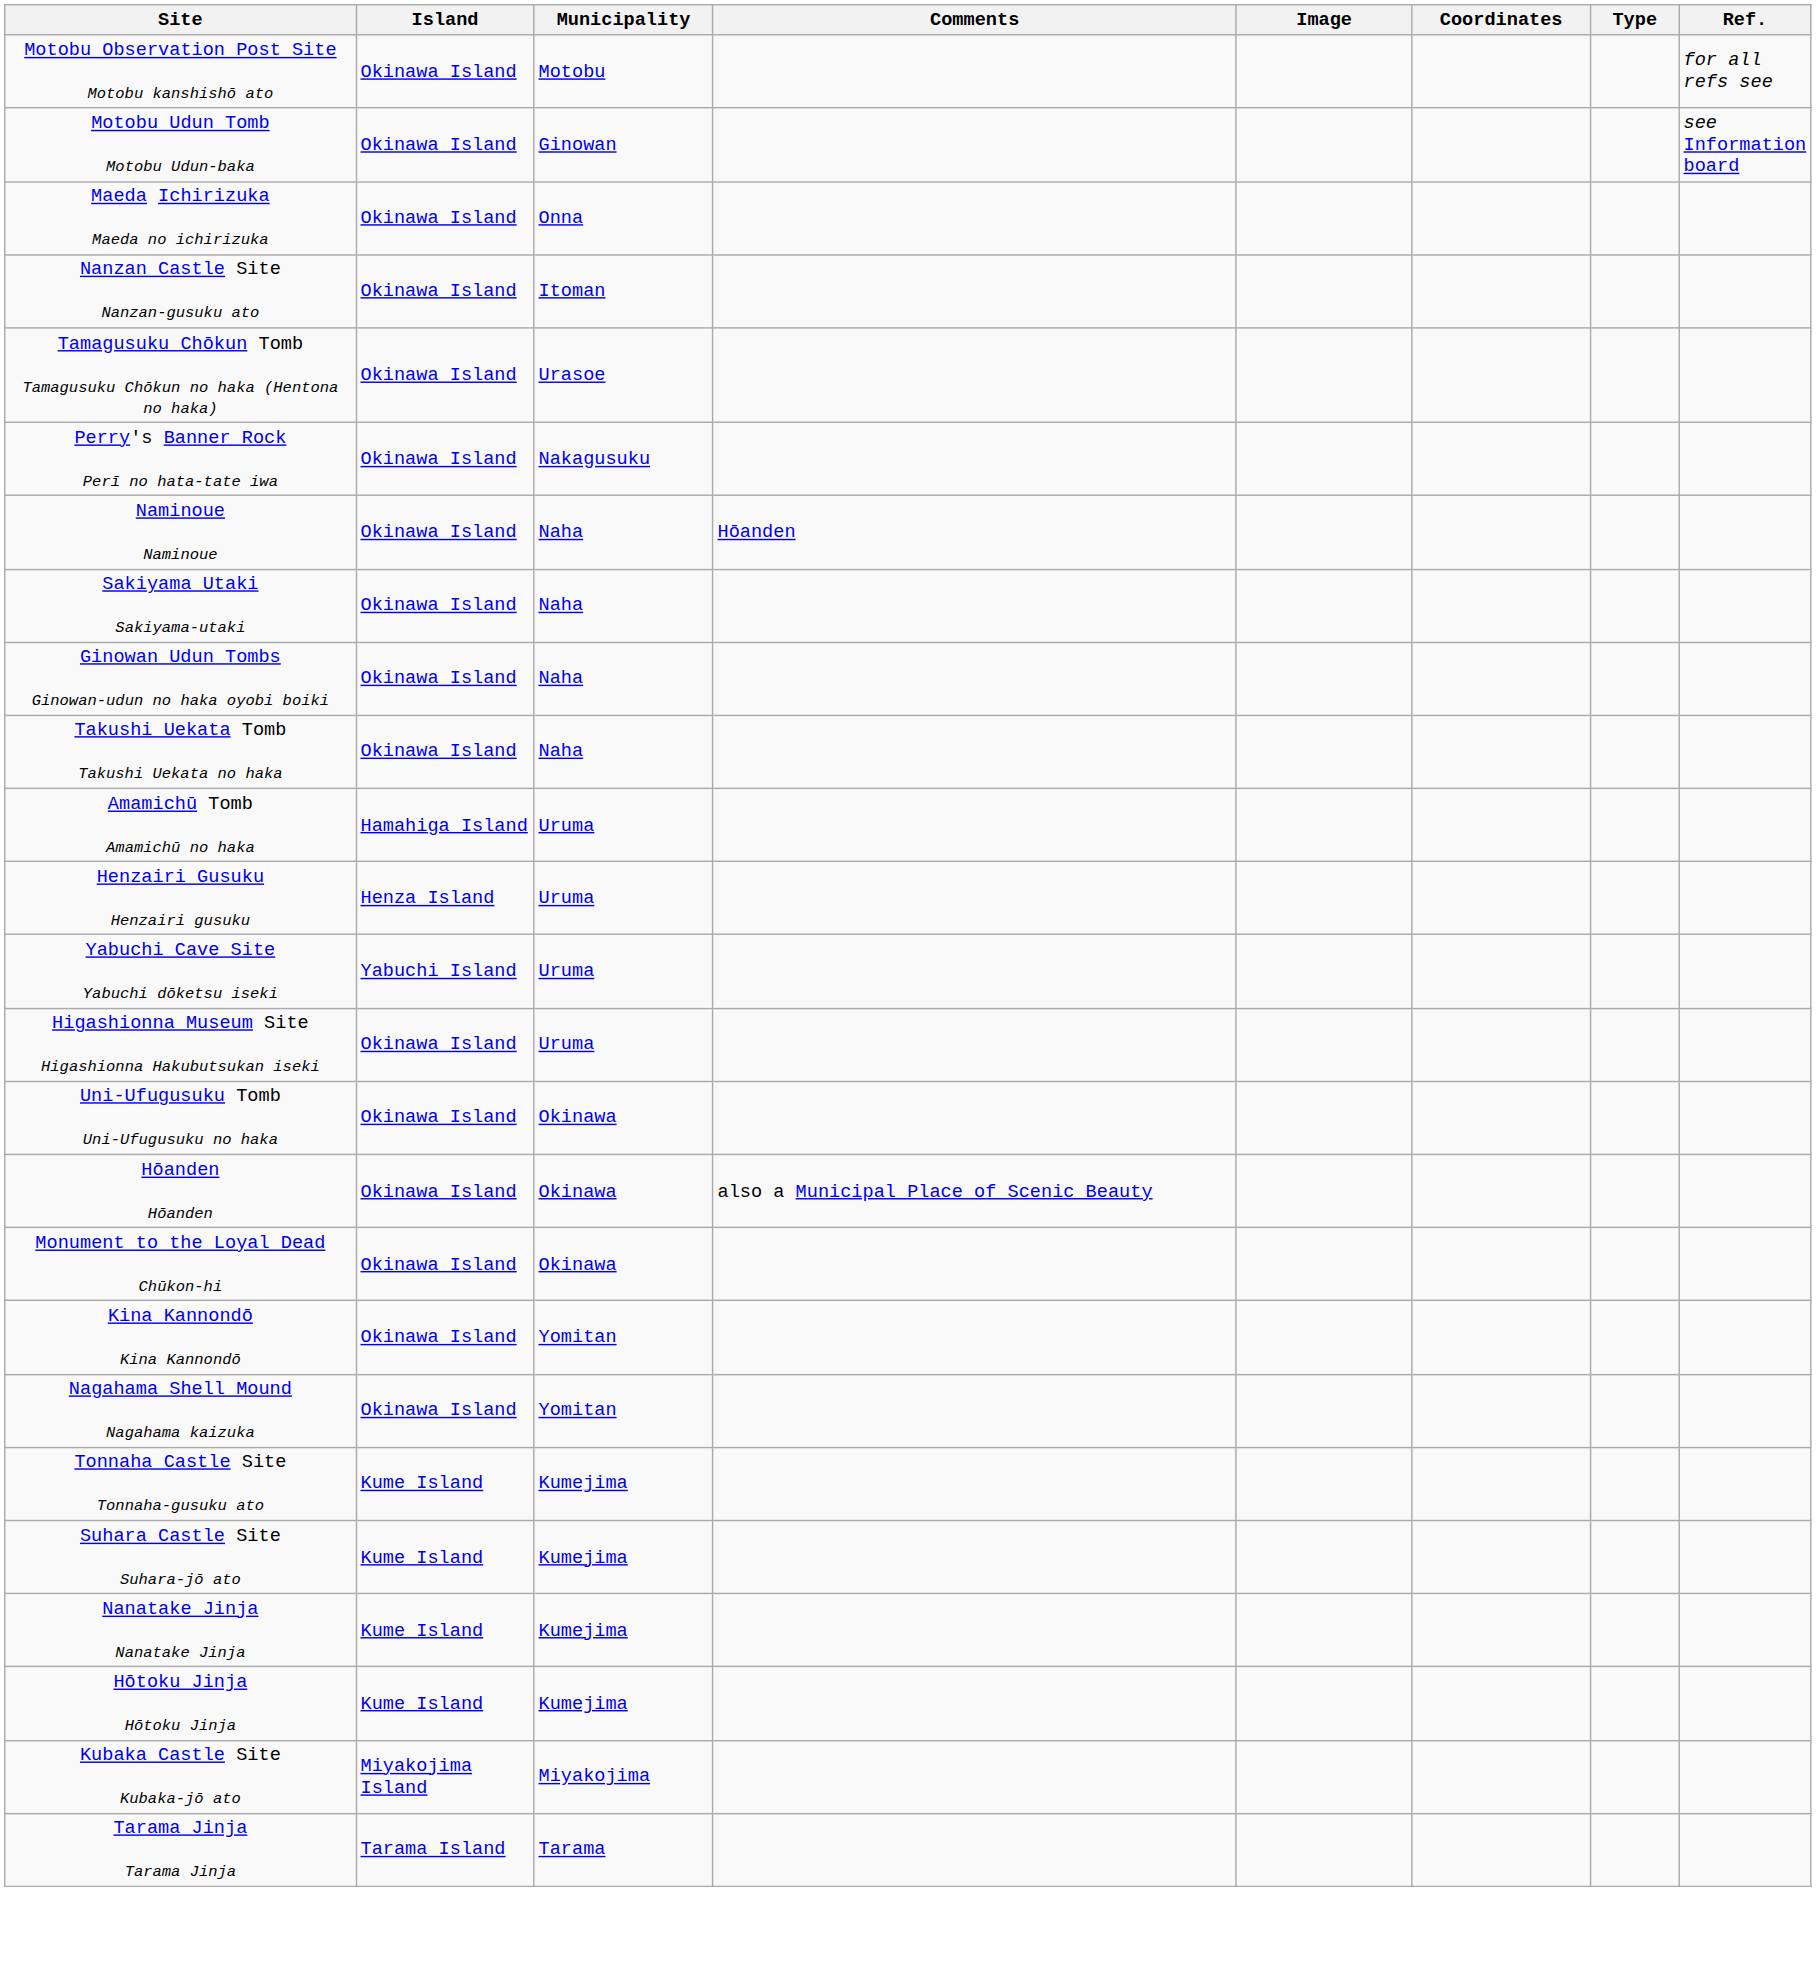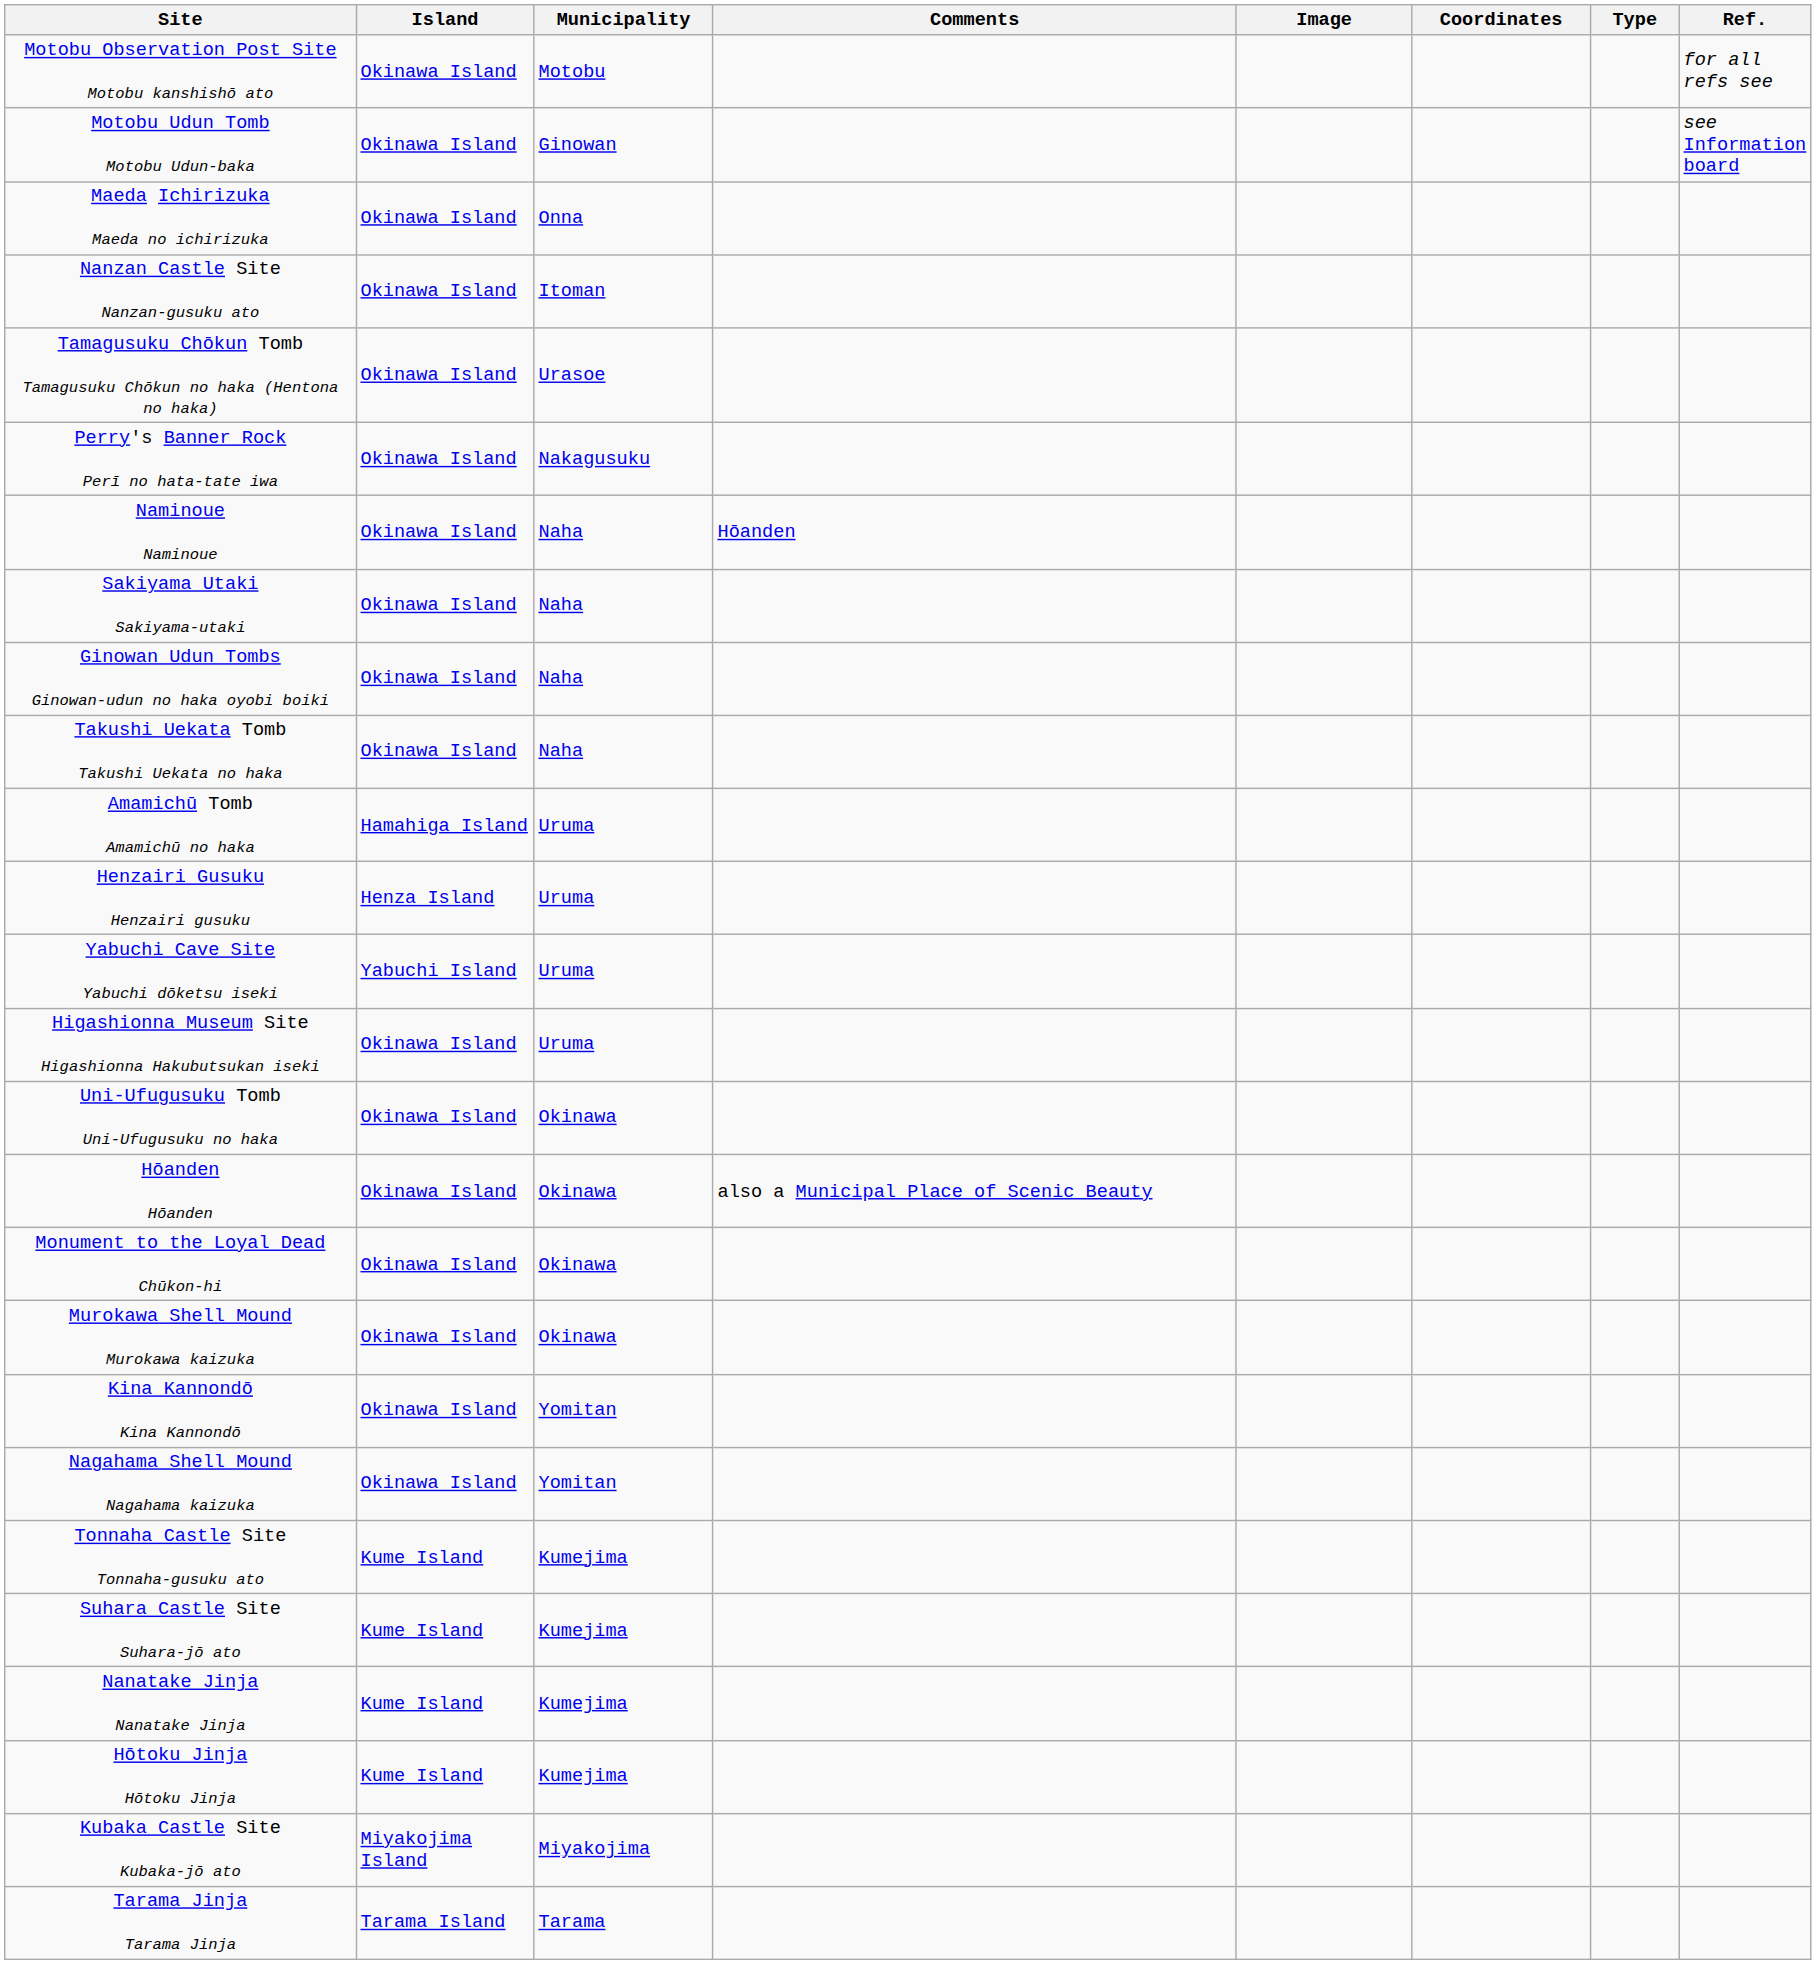 <table class="wikitable sortable"  style="width:100%;">
 <tr>
 <th width="20%" align="left">Site</th>
 <th width="10%" align="left">Island</th>
 <th width="10%" align="left">Municipality</th>
 <th width="30%" align="left" class="unsortable">Comments</th>
 <th width="10%" align="left"  class="unsortable">Image</th>
 <th width="10%" align="left" class="unsortable">Coordinates</th>
 <th width="5%" align="left">Type</th>
 <th width="5%" align="left"  class="unsortable">Ref.</th>
 </tr>
 <tr>
 <td align="center"><a href='#'>Motobu Observation Post Site</a><br><br><small><em>Motobu kanshishō ato</em></small></td>
 <td><a href='#'>Okinawa Island</a></td>
 <td><a href='#'>Motobu</a></td>
 <td></td>
 <td></td>
 <td></td>
 <td></td>
 <td><em>for all refs see</em> </td>
 </tr>
 <tr>
 <td align="center"><a href='#'>Motobu Udun Tomb</a><br><br><small><em>Motobu Udun-baka</em></small></td>
 <td><a href='#'>Okinawa Island</a></td>
 <td><a href='#'>Ginowan</a></td>
 <td></td>
 <td></td>
 <td></td>
 <td></td>
 <td><em>see</em> <a href='#'>Information board</a></td>
 </tr>
 <tr>
 <td align="center"><a href='#'>Maeda</a> <a href='#'>Ichirizuka</a><br><br><small><em>Maeda no ichirizuka</em></small></td>
 <td><a href='#'>Okinawa Island</a></td>
 <td><a href='#'>Onna</a></td>
 <td></td>
 <td></td>
 <td></td>
 <td></td>
 <td></td>
 </tr>
 <tr>
 <td align="center"><a href='#'>Nanzan Castle</a> Site<br><br><small><em>Nanzan-gusuku ato</em></small></td>
 <td><a href='#'>Okinawa Island</a></td>
 <td><a href='#'>Itoman</a></td>
 <td></td>
 <td></td>
 <td></td>
 <td></td>
 <td></td>
 </tr>
 <tr>
 <td align="center"><a href='#'>Tamagusuku Chōkun</a> Tomb<br><br><small><em>Tamagusuku Chōkun no haka (Hentona no haka)</em></small></td>
 <td><a href='#'>Okinawa Island</a></td>
 <td><a href='#'>Urasoe</a></td>
 <td></td>
 <td></td>
 <td></td>
 <td></td>
 <td></td>
 </tr>
 <tr>
 <td align="center"><a href='#'>Perry</a>'s <a href='#'>Banner Rock</a><br><br><small><em>Perī no hata-tate iwa</em></small></td>
 <td><a href='#'>Okinawa Island</a></td>
 <td><a href='#'>Nakagusuku</a></td>
 <td></td>
 <td></td>
 <td></td>
 <td></td>
 <td></td>
 </tr>
 <tr>
 <td align="center"><a href='#'>Naminoue</a><br><br><small><em>Naminoue</em></small></td>
 <td><a href='#'>Okinawa Island</a></td>
 <td><a href='#'>Naha</a></td>
 <td><a href='#'>Hōanden</a></td>
 <td></td>
 <td></td>
 <td></td>
 <td></td>
 </tr>
 <tr>
 <td align="center"><a href='#'>Sakiyama Utaki</a><br><br><small><em>Sakiyama-utaki</em></small></td>
 <td><a href='#'>Okinawa Island</a></td>
 <td><a href='#'>Naha</a></td>
 <td></td>
 <td></td>
 <td></td>
 <td></td>
 <td></td>
 </tr>
 <tr>
 <td align="center"><a href='#'>Ginowan Udun Tombs</a><br><br><small><em>Ginowan-udun no haka oyobi boiki</em></small></td>
 <td><a href='#'>Okinawa Island</a></td>
 <td><a href='#'>Naha</a></td>
 <td></td>
 <td></td>
 <td></td>
 <td></td>
 <td></td>
 </tr>
 <tr>
 <td align="center"><a href='#'>Takushi Uekata</a> Tomb<br><br><small><em>Takushi Uekata no haka</em></small></td>
 <td><a href='#'>Okinawa Island</a></td>
 <td><a href='#'>Naha</a></td>
 <td></td>
 <td></td>
 <td></td>
 <td></td>
 <td></td>
 </tr>
 <tr>
 <td align="center"><a href='#'>Amamichū</a> Tomb<br><br><small><em>Amamichū no haka</em></small></td>
 <td><a href='#'>Hamahiga Island</a></td>
 <td><a href='#'>Uruma</a></td>
 <td></td>
 <td></td>
 <td></td>
 <td></td>
 <td></td>
 </tr>
 <tr>
 <td align="center"><a href='#'>Henzairi Gusuku</a><br><br><small><em>Henzairi gusuku</em></small></td>
 <td><a href='#'>Henza Island</a></td>
 <td><a href='#'>Uruma</a></td>
 <td></td>
 <td></td>
 <td></td>
 <td></td>
 <td></td>
 </tr>
 <tr>
 <td align="center"><a href='#'>Yabuchi Cave Site</a><br><br><small><em>Yabuchi dōketsu iseki</em></small></td>
 <td><a href='#'>Yabuchi Island</a></td>
 <td><a href='#'>Uruma</a></td>
 <td></td>
 <td></td>
 <td></td>
 <td></td>
 <td></td>
 </tr>
 <tr>
 <td align="center"><a href='#'>Higashionna Museum</a> Site<br><br><small><em>Higashionna Hakubutsukan iseki</em></small></td>
 <td><a href='#'>Okinawa Island</a></td>
 <td><a href='#'>Uruma</a></td>
 <td></td>
 <td></td>
 <td></td>
 <td></td>
 <td></td>
 </tr>
 <tr>
 <td align="center"><a href='#'>Uni-Ufugusuku</a> Tomb<br><br><small><em>Uni-Ufugusuku no haka</em></small></td>
 <td><a href='#'>Okinawa Island</a></td>
 <td><a href='#'>Okinawa</a></td>
 <td></td>
 <td></td>
 <td></td>
 <td></td>
 <td></td>
 </tr>
 <tr>
 <td align="center"><a href='#'>Hōanden</a><br><br><small><em>Hōanden</em></small></td>
 <td><a href='#'>Okinawa Island</a></td>
 <td><a href='#'>Okinawa</a></td>
 <td>also a <a href='#'>Municipal Place of Scenic Beauty</a></td>
 <td></td>
 <td></td>
 <td></td>
 <td></td>
 </tr>
 <tr>
 <td align="center"><a href='#'>Monument to the Loyal Dead</a><br><br><small><em>Chūkon-hi</em></small></td>
 <td><a href='#'>Okinawa Island</a></td>
 <td><a href='#'>Okinawa</a></td>
 <td></td>
 <td></td>
 <td></td>
 <td></td>
 <td></td>
 </tr>
 <tr>
+<td align="center"><a href='#'>Murokawa Shell Mound</a><br><br><small><em>Murokawa kaizuka</em></small></td>
+<td><a href='#'>Okinawa Island</a></td>
+<td><a href='#'>Okinawa</a></td>
+<td></td>
+<td></td>
+<td></td>
+<td></td>
+<td></td>
+</tr>
+<tr>
 <td align="center"><a href='#'>Kina Kannondō</a><br><br><small><em>Kina Kannondō</em></small></td>
 <td><a href='#'>Okinawa Island</a></td>
 <td><a href='#'>Yomitan</a></td>
 <td></td>
 <td></td>
 <td></td>
 <td></td>
 <td></td>
 </tr>
 <tr>
 <td align="center"><a href='#'>Nagahama Shell Mound</a><br><br><small><em>Nagahama kaizuka</em></small></td>
 <td><a href='#'>Okinawa Island</a></td>
 <td><a href='#'>Yomitan</a></td>
 <td></td>
 <td></td>
 <td></td>
 <td></td>
 <td></td>
 </tr>
 <tr>
 <td align="center"><a href='#'>Tonnaha Castle</a> Site<br><br><small><em>Tonnaha-gusuku ato</em></small></td>
 <td><a href='#'>Kume Island</a></td>
 <td><a href='#'>Kumejima</a></td>
 <td></td>
 <td></td>
 <td></td>
 <td></td>
 <td></td>
 </tr>
 <tr>
 <td align="center"><a href='#'>Suhara Castle</a> Site<br><br><small><em>Suhara-jō ato</em></small></td>
 <td><a href='#'>Kume Island</a></td>
 <td><a href='#'>Kumejima</a></td>
 <td></td>
 <td></td>
 <td></td>
 <td></td>
 <td></td>
 </tr>
 <tr>
 <td align="center"><a href='#'>Nanatake Jinja</a><br><br><small><em>Nanatake Jinja</em></small></td>
 <td><a href='#'>Kume Island</a></td>
 <td><a href='#'>Kumejima</a></td>
 <td></td>
 <td></td>
 <td></td>
 <td></td>
 <td></td>
 </tr>
 <tr>
 <td align="center"><a href='#'>Hōtoku Jinja</a><br><br><small><em>Hōtoku Jinja</em></small></td>
 <td><a href='#'>Kume Island</a></td>
 <td><a href='#'>Kumejima</a></td>
 <td></td>
 <td></td>
 <td></td>
 <td></td>
 <td></td>
 </tr>
 <tr>
 <td align="center"><a href='#'>Kubaka Castle</a> Site<br><br><small><em>Kubaka-jō ato</em></small></td>
 <td><a href='#'>Miyakojima Island</a></td>
 <td><a href='#'>Miyakojima</a></td>
 <td></td>
 <td></td>
 <td></td>
 <td></td>
 <td></td>
 </tr>
 <tr>
 <td align="center"><a href='#'>Tarama Jinja</a><br><br><small><em>Tarama Jinja</em></small></td>
 <td><a href='#'>Tarama Island</a></td>
 <td><a href='#'>Tarama</a></td>
 <td></td>
 <td></td>
 <td></td>
 <td></td>
 <td></td>
 </tr>
 <tr>
 </tr>
 </table>
